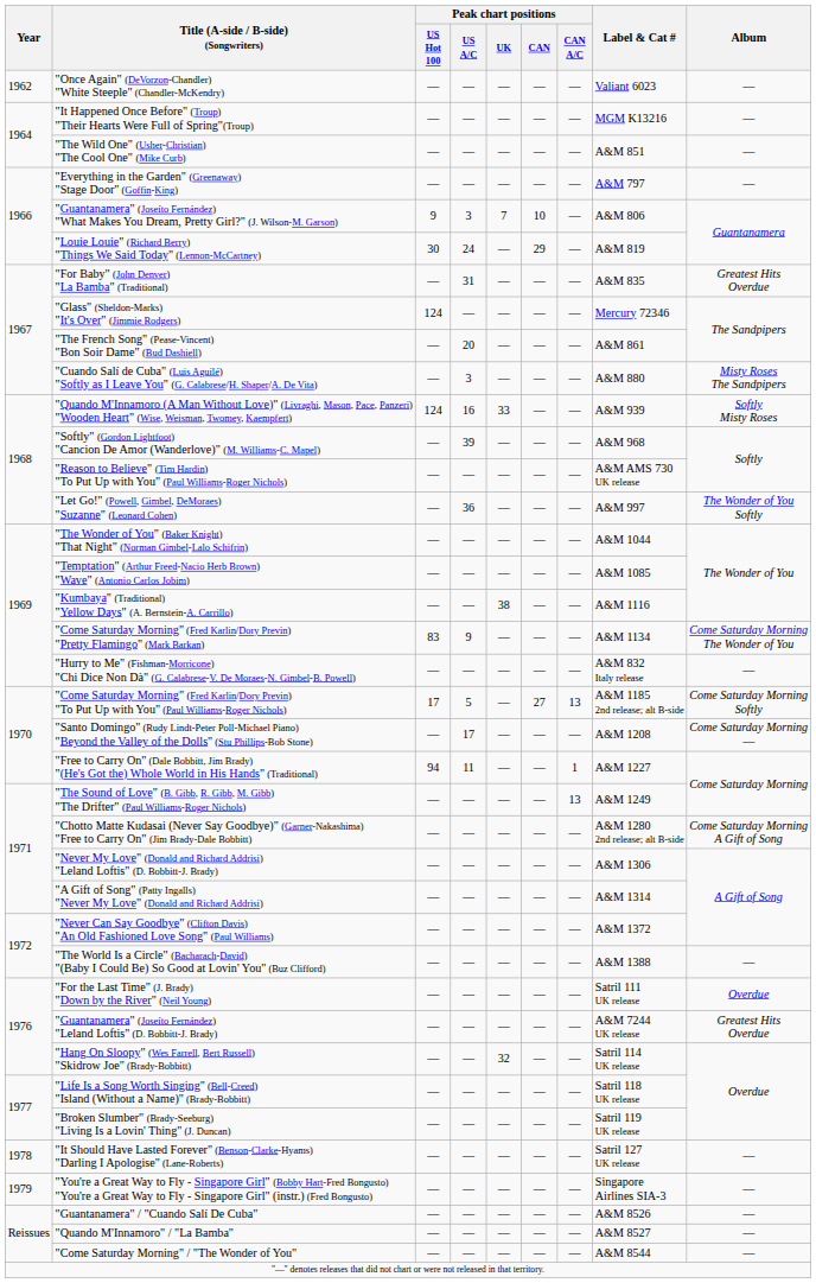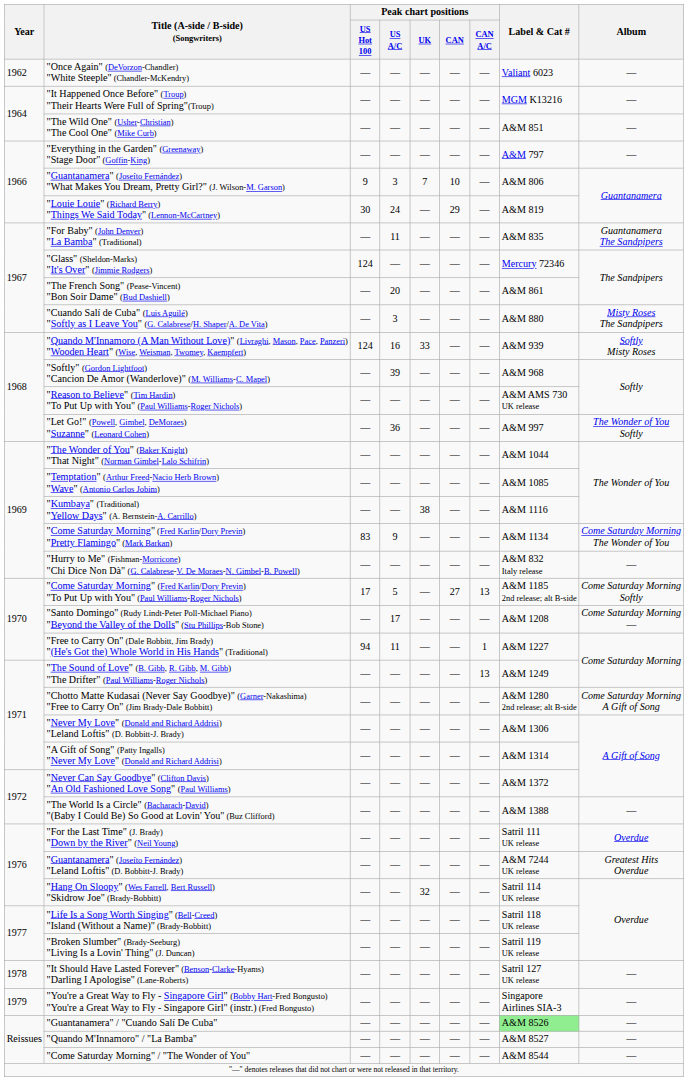 <table class="wikitable">
 <tr>
 <th scope="col" rowspan="2">Year</th>
 <th scope="col" rowspan="2">Title (A-side / B-side)<br><small>(Songwriters)</small></th>
 <th scope="col" colspan="5">Peak chart positions</th>
 <th scope="col" rowspan="2">Label & Cat #</th>
 <th scope="col" rowspan="2">Album</th>
 </tr>
 <tr>
 <th style="vertical-align:center; text-align:center; width:40px;"><small><a href='#'>US Hot 100</a></small><br></th>
 <th style="vertical-align:center; text-align:center; width:40px;"><small><a href='#'>US A/C</a></small><br></th>
 <th style="vertical-align:center; text-align:center; width:40px;"><small><a href='#'>UK</a></small><br><small></small></th>
 <th style="vertical-align:center; text-align:center; width:40px;"><small><a href='#'>CAN</a></small><br></th>
 <th style="vertical-align:center; text-align:center; width:40px;"><small><a href='#'>CAN A/C</a></small><br></th>
 </tr>
 <tr>
 <td>1962</td>
 <td>"Once Again" <small>(<a href='#'>DeVorzon</a>-Chandler)</small><br>"White Steeple"<small> (Chandler-McKendry)</small></td>
 <td align="center">—</td>
 <td align="center">—</td>
 <td align="center">—</td>
 <td align="center">—</td>
 <td align="center">—</td>
 <td><a href='#'>Valiant</a> 6023 </td>
 <td align="center">—</td>
 </tr>
 <tr>
 <td rowspan="2">1964</td>
 <td>"It Happened Once Before" <small>(<a href='#'>Troup</a>)</small><br>"Their Hearts Were Full of Spring"<small>(Troup)</small></td>
 <td align="center">—</td>
 <td align="center">—</td>
 <td align="center">—</td>
 <td align="center">—</td>
 <td align="center">—</td>
 <td><a href='#'>MGM</a> K13216 </td>
 <td align="center">—</td>
 </tr>
 <tr>
 <td>"The Wild One" <small>(<a href='#'>Usher</a>-<a href='#'>Christian</a>)</small><br>"The Cool One" <small> (<a href='#'>Mike Curb</a>)</small></td>
 <td align="center">—</td>
 <td align="center">—</td>
 <td align="center">—</td>
 <td align="center">—</td>
 <td align="center">—</td>
 <td>A&M 851</td>
 <td align="center">—</td>
 </tr>
 <tr>
 <td rowspan="3">1966</td>
 <td>"Everything in the Garden" <small> (<a href='#'>Greenaway</a>)</small><br>"Stage Door"<small> (<a href='#'>Goffin</a>-<a href='#'>King</a>)</small></td>
 <td align="center">—</td>
 <td align="center">—</td>
 <td align="center">—</td>
 <td align="center">—</td>
 <td align="center">—</td>
 <td><a href='#'>A&M</a> 797 </td>
 <td align="center">—</td>
 </tr>
 <tr>
 <td>"<a href='#'>Guantanamera</a>" <small>(<a href='#'>Joseíto Fernández</a>)</small> <br> "What Makes You Dream, Pretty Girl?" <small>(J. Wilson-<a href='#'>M. Garson</a>)</small></td>
 <td align="center">9</td>
 <td align="center">3</td>
 <td align="center">7</td>
 <td align="center">10</td>
 <td align="center">—</td>
 <td>A&M 806 </td>
 <td style="text-align:center; vertical-align:center;" rowspan=2><em><a href='#'>Guantanamera</a></em></td>
 </tr>
 <tr>
 <td>"<a href='#'>Louie Louie</a>" <small>(<a href='#'>Richard Berry</a>)  </small><br> "<a href='#'>Things We Said Today</a>"<small> (<a href='#'>Lennon-McCartney</a>)</small></td>
 <td align="center">30 </td>
 <td align="center">24</td>
 <td align="center">—</td>
 <td align="center">29</td>
 <td align="center">—</td>
 <td>A&M 819 </td>
 </tr>
 <tr>
 <td rowspan="4">1967</td>
 <td>"For Baby" <small>(<a href='#'>John Denver</a>)  </small> <br>"<a href='#'>La Bamba</a>" <small>(Traditional)</small> </td>
 <td align="center">— </td>
-<td align="center">31</td>
+<td align="center">11</td>
 <td align="center">—</td>
 <td align="center">—</td>
 <td align="center">—</td>
 <td>A&M 835</td>
-<td style="text-align:center; vertical-align:center;"><em>Greatest Hits</em><br><em>Overdue</em></td>
+<td style="text-align:center; vertical-align:center;"><em>Guantanamera</em><br><em><a href='#'>The Sandpipers</a></em></td>
 </tr>
 <tr>
 <td>"Glass" <small>(Sheldon-Marks)</small><br>"<a href='#'>It's Over</a>" <small>(<a href='#'>Jimmie Rodgers</a>)</small></td>
 <td align="center">124</td>
 <td align="center">—</td>
 <td align="center">—</td>
 <td align="center">—</td>
 <td align="center">—</td>
 <td><a href='#'>Mercury</a> 72346 </td>
 <td style="text-align:center; vertical-align:center;" rowspan=2><em>The Sandpipers</em></td>
 </tr>
 <tr>
 <td>"The French Song" <small>(Pease-Vincent)</small><br>"Bon Soir Dame" <small>(<a href='#'>Bud Dashiell</a>)</small></td>
 <td align="center">— </td>
 <td align="center">20</td>
 <td align="center">—</td>
 <td align="center">—</td>
 <td align="center">—</td>
 <td style="text-align:left; vertical-align:center;">A&M 861 </td>
 </tr>
 <tr>
 <td>"Cuando Salí de Cuba" <small>(<a href='#'>Luis Aguilé</a>)</small> <br>"<a href='#'>Softly as I Leave You</a>" <small>(<a href='#'>G. Calabrese</a>/<a href='#'>H. Shaper</a>/<a href='#'>A. De Vita</a>)</small></td>
 <td align="center">—</td>
 <td align="center">3</td>
 <td align="center">—</td>
 <td align="center">—</td>
 <td align="center">—</td>
 <td>A&M 880</td>
 <td style="text-align:center; vertical-align:center;"><em><a href='#'>Misty Roses</a></em><br><em>The Sandpipers</em></td>
 </tr>
 <tr>
 <td rowspan="4">1968</td>
 <td>"<a href='#'>Quando M'Innamoro (A Man Without Love)</a>" <small>(<a href='#'>Livraghi</a>, <a href='#'>Mason</a>, <a href='#'>Pace</a>, <a href='#'>Panzeri</a>)</small><br>"<a href='#'>Wooden Heart</a>" <small>(<a href='#'>Wise</a>, <a href='#'>Weisman</a>, <a href='#'>Twomey</a>, <a href='#'>Kaempfert</a>)</small></td>
 <td align="center">124</td>
 <td align="center">16</td>
 <td align="center">33</td>
 <td align="center">—</td>
 <td align="center">—</td>
 <td>A&M 939 </td>
 <td style="text-align:center; vertical-align:center;"><em><a href='#'>Softly</a></em><br><em>Misty Roses</em></td>
 </tr>
 <tr>
 <td>"Softly" <small>(<a href='#'>Gordon Lightfoot</a>)</small><br>"Cancion De Amor (Wanderlove)" <small>(<a href='#'>M. Williams</a>-<a href='#'>C. Mapel</a>)</small></td>
 <td align="center">—</td>
 <td align="center">39</td>
 <td align="center">—</td>
 <td align="center">—</td>
 <td align="center">—</td>
 <td>A&M 968</td>
 <td style="text-align:center; vertical-align:center;" rowspan=2><em>Softly</em></td>
 </tr>
 <tr>
 <td>"<a href='#'>Reason to Believe</a>" <small>(<a href='#'>Tim Hardin</a>)</small><br>"To Put Up with You" <small>(<a href='#'>Paul Williams</a>-<a href='#'>Roger Nichols</a>)</small></td>
 <td align="center">—</td>
 <td align="center">—</td>
 <td align="center">—</td>
 <td align="center">—</td>
 <td align="center">—</td>
 <td>A&M AMS 730<br><small>UK release</small></td>
 </tr>
 <tr>
 <td>"Let Go!" <small>(<a href='#'>Powell</a>, <a href='#'>Gimbel</a>, <a href='#'>DeMoraes</a>)</small><br>"<a href='#'>Suzanne</a>" <small>(<a href='#'>Leonard Cohen</a>)</small></td>
 <td align="center">— </td>
 <td align="center">36</td>
 <td align="center">—</td>
 <td align="center">—</td>
 <td align="center">—</td>
 <td>A&M 997</td>
 <td style="text-align:center; vertical-align:center;"><em><a href='#'>The Wonder of You</a></em><br><em>Softly</em></td>
 </tr>
 <tr>
 <td rowspan="5">1969</td>
 <td>"<a href='#'>The Wonder of You</a>" <small>(<a href='#'>Baker Knight</a>)</small><br>"That Night" <small>(<a href='#'>Norman Gimbel</a>-<a href='#'>Lalo Schifrin</a>)</small></td>
 <td align="center">—</td>
 <td align="center">—</td>
 <td align="center">—</td>
 <td align="center">—</td>
 <td align="center">—</td>
 <td>A&M 1044</td>
 <td style="text-align:center; vertical-align:center;" rowspan=3><em>The Wonder of You</em></td>
 </tr>
 <tr>
 <td>"<a href='#'>Temptation</a>" <small>(<a href='#'>Arthur Freed</a>-<a href='#'>Nacio Herb Brown</a>)</small><br>"<a href='#'>Wave</a>" <small>(<a href='#'>Antonio Carlos Jobim</a>)</small></td>
 <td align="center">—</td>
 <td align="center">—</td>
 <td align="center">—</td>
 <td align="center">—</td>
 <td align="center">—</td>
 <td>A&M 1085</td>
 </tr>
 <tr>
 <td>"<a href='#'>Kumbaya</a>" <small> (Traditional)</small> <br>"<a href='#'>Yellow Days</a>" <small>(A. Bernstein-<a href='#'>A. Carrillo</a>)</small></td>
 <td align="center">—</td>
 <td align="center">—</td>
 <td align="center">38</td>
 <td align="center">—</td>
 <td align="center">—</td>
 <td>A&M 1116 </td>
 </tr>
 <tr>
 <td>"<a href='#'>Come Saturday Morning</a>"<small> (<a href='#'>Fred Karlin</a>/<a href='#'>Dory Previn</a>)</small><br>"<a href='#'>Pretty Flamingo</a>"<small> (<a href='#'>Mark Barkan</a>)</small></td>
 <td align="center">83</td>
 <td align="center">9</td>
 <td align="center">—</td>
 <td align="center">—</td>
 <td align="center">—</td>
 <td>A&M 1134</td>
 <td style="text-align:center; vertical-align:center;"><em><a href='#'>Come Saturday Morning</a></em><br><em>The Wonder of You</em></td>
 </tr>
 <tr>
 <td>"Hurry to Me" <small> (Fishman-<a href='#'>Morricone</a>) </small> <br>"Chi Dice Non Dà" <small> (<a href='#'>G. Calabrese</a>-<a href='#'>V. De Moraes</a>-<a href='#'>N. Gimbel</a>-<a href='#'>B. Powell</a>)</small> </td>
 <td align="center">—</td>
 <td align="center">—</td>
 <td align="center">—</td>
 <td align="center">—</td>
 <td align="center">—</td>
 <td>A&M 832<br><small>Italy release</small></td>
 <td style="text-align:center; vertical-align:center;">—</td>
 </tr>
 <tr>
 <td rowspan="3">1970</td>
 <td>"<a href='#'>Come Saturday Morning</a>" <small>(<a href='#'>Fred Karlin</a>/<a href='#'>Dory Previn</a>)</small><br>"To Put Up with You"<small> (<a href='#'>Paul Williams</a>-<a href='#'>Roger Nichols</a>)</small></td>
 <td align="center">17</td>
 <td align="center">5</td>
 <td align="center">—</td>
 <td align="center">27</td>
 <td align="center">13</td>
 <td>A&M 1185<br><small>2nd release; alt B-side</small></td>
 <td style="text-align:center; vertical-align:center;"><em>Come Saturday Morning</em><br><em>Softly</em></td>
 </tr>
 <tr>
 <td>"Santo Domingo"<small> (Rudy Lindt-Peter Poll-Michael Piano) </small><br>"<a href='#'>Beyond the Valley of the Dolls</a>"<small> (<a href='#'>Stu Phillips</a>-Bob Stone)</small></td>
 <td align="center">—</td>
 <td align="center">17</td>
 <td align="center">—</td>
 <td align="center">—</td>
 <td align="center">—</td>
 <td>A&M 1208 </td>
 <td style="text-align:center; vertical-align:center;"><em>Come Saturday Morning</em><br>—</td>
 </tr>
 <tr>
 <td>"Free to Carry On"<small> (Dale Bobbitt, Jim Brady)</small><br>"<a href='#'>(He's Got the) Whole World in His Hands</a>"<small> (Traditional)</small> </td>
 <td align="center">94</td>
 <td align="center">11</td>
 <td align="center">—</td>
 <td align="center">—</td>
 <td align="center">1</td>
 <td>A&M 1227</td>
 <td style="text-align:center; vertical-align:center;" rowspan=2><em>Come Saturday Morning</em></td>
 </tr>
 <tr>
 <td rowspan="4">1971</td>
 <td>"<a href='#'>The Sound of Love</a>" <small>(<a href='#'>B. Gibb</a>, <a href='#'>R. Gibb</a>, <a href='#'>M. Gibb</a>)</small><br>"The Drifter" <small>(<a href='#'>Paul Williams</a>-<a href='#'>Roger Nichols</a>)</small></td>
 <td align="center">—</td>
 <td align="center">—</td>
 <td align="center">—</td>
 <td align="center">—</td>
 <td align="center">13</td>
 <td>A&M 1249</td>
 </tr>
 <tr>
 <td>"Chotto Matte Kudasai (Never Say Goodbye)" <small>(<a href='#'>Garner</a>-Nakashima)</small><br>"Free to Carry On" <small>(Jim Brady-Dale Bobbitt)</small></td>
 <td align="center">— </td>
 <td align="center">—</td>
 <td align="center">—</td>
 <td align="center">—</td>
 <td align="center">—</td>
 <td>A&M 1280  <br><small>2nd release; alt B-side</small></td>
 <td style="text-align:center; vertical-align:center;"><em>Come Saturday Morning</em><br><em>A Gift of Song</em></td>
 </tr>
 <tr>
 <td>"<a href='#'>Never My Love</a>" <small>(<a href='#'>Donald and Richard Addrisi</a>)</small><br>"Leland Loftis" <small>(D. Bobbitt-J. Brady)</small></td>
 <td align="center">—</td>
 <td align="center">—</td>
 <td align="center">—</td>
 <td align="center">—</td>
 <td align="center">—</td>
 <td>A&M 1306</td>
 <td style="text-align:center; vertical-align:center;" rowspan=3><em><a href='#'>A Gift of Song</a></em></td>
 </tr>
 <tr>
 <td>"A Gift of Song" <small>(Patty Ingalls)</small><br>"<a href='#'>Never My Love</a>" <small>(<a href='#'>Donald and Richard Addrisi</a>)</small></td>
 <td align="center">—</td>
 <td align="center">—</td>
 <td align="center">—</td>
 <td align="center">—</td>
 <td align="center">—</td>
 <td>A&M 1314</td>
 </tr>
 <tr>
 <td rowspan="2">1972</td>
 <td>"<a href='#'>Never Can Say Goodbye</a>" <small>(<a href='#'>Clifton Davis</a>)</small><br>"<a href='#'>An Old Fashioned Love Song</a>" <small>(<a href='#'>Paul Williams</a>)</small></td>
 <td align="center">—</td>
 <td align="center">—</td>
 <td align="center">—</td>
 <td align="center">—</td>
 <td align="center">—</td>
 <td>A&M 1372</td>
 </tr>
 <tr>
 <td>"The World Is a Circle" <small> (<a href='#'>Bacharach</a>-<a href='#'>David</a>)</small> <br>"(Baby I Could Be) So Good at Lovin' You"<small> (Buz Clifford)</small></td>
 <td align="center">—</td>
 <td align="center">—</td>
 <td align="center">—</td>
 <td align="center">—</td>
 <td align="center">—</td>
 <td>A&M 1388</td>
 <td style="text-align:center; vertical-align:center;">—</td>
 </tr>
 <tr>
 <td rowspan="3">1976</td>
 <td>"For the Last Time" <small>(J. Brady)</small><br>"<a href='#'>Down by the River</a>" <small>(<a href='#'>Neil Young</a>)</small></td>
 <td align="center">—</td>
 <td align="center">—</td>
 <td align="center">—</td>
 <td align="center">—</td>
 <td align="center">—</td>
 <td>Satril 111<br><small>UK release</small></td>
 <td style="text-align:center; vertical-align:center;"><em><a href='#'>Overdue</a></em></td>
 </tr>
 <tr>
 <td>"<a href='#'>Guantanamera</a>" <small>(<a href='#'>Joseíto Fernández</a>)</small> <br>"Leland Loftis"<small> (D. Bobbitt-J. Brady)</small></td>
 <td align="center">—</td>
 <td align="center">—</td>
 <td align="center">—</td>
 <td align="center">—</td>
 <td align="center">—</td>
 <td>A&M 7244<br><small>UK release</small></td>
 <td style="text-align:center; vertical-align:center;"><em>Greatest Hits</em><br><em>Overdue</em></td>
 </tr>
 <tr>
 <td>"<a href='#'>Hang On Sloopy</a>" <small>(<a href='#'>Wes Farrell</a>, <a href='#'>Bert Russell</a>)</small><br>"Skidrow Joe"<small> (Brady-Bobbitt)</small></td>
 <td align="center">—</td>
 <td align="center">—</td>
 <td align="center">32</td>
 <td align="center">—</td>
 <td align="center">—</td>
 <td>Satril 114 <br><small>UK release</small></td>
 <td style="text-align:center; vertical-align:center;" rowspan=3><em>Overdue</em></td>
 </tr>
 <tr>
 <td rowspan="2">1977</td>
 <td>"<a href='#'>Life Is a Song Worth Singing</a>"<small> (<a href='#'>Bell</a>-<a href='#'>Creed</a>)</small><br>"Island (Without a Name)"<small> (Brady-Bobbitt)</small></td>
 <td align="center">—</td>
 <td align="center">—</td>
 <td align="center">—</td>
 <td align="center">—</td>
 <td align="center">—</td>
 <td>Satril 118<br><small>UK release</small></td>
 </tr>
 <tr>
 <td>"Broken Slumber" <small>(Brady-Seeburg)</small><br>"Living Is a Lovin' Thing"<small> (J. Duncan)</small></td>
 <td align="center">—</td>
 <td align="center">—</td>
 <td align="center">—</td>
 <td align="center">—</td>
 <td align="center">—</td>
 <td>Satril 119<br><small>UK release</small></td>
 </tr>
 <tr>
 <td>1978</td>
 <td>"It Should Have Lasted Forever"<small> (<a href='#'>Benson</a>-<a href='#'>Clarke</a>-Hyams) </small><br>"Darling I Apologise"<small> (Lane-Roberts)</small></td>
 <td align="center">—</td>
 <td align="center">—</td>
 <td align="center">—</td>
 <td align="center">—</td>
 <td align="center">—</td>
 <td>Satril 127<br><small>UK release</small></td>
 <td style="text-align:center; vertical-align:center;">—</td>
 </tr>
 <tr>
 <td>1979</td>
 <td>"You're a Great Way to Fly - <a href='#'>Singapore Girl</a>" <small>(<a href='#'>Bobby Hart</a>-Fred Bongusto)</small><br> "You're a Great Way to Fly - Singapore Girl" (instr.)<small> (Fred Bongusto)</small></td>
 <td align="center">—</td>
 <td align="center">—</td>
 <td align="center">—</td>
 <td align="center">—</td>
 <td align="center">—</td>
 <td>Singapore<br>Airlines SIA-3</td>
 <td style="text-align:center; vertical-align:center;">—</td>
 </tr>
 <tr>
 <td rowspan="3">Reissues</td>
 <td style="text-align:left; vertical-align:top;">"Guantanamera" / "Cuando Salí De Cuba"</td>
 <td align="center">—</td>
 <td align="center">—</td>
 <td align="center">—</td>
 <td align="center">—</td>
 <td align="center">—</td>
-<td>A&M 8526</td>
+<td style="background: lightgreen;">A&M 8526</td>
 <td style="text-align:center; vertical-align:center;">—</td>
 </tr>
 <tr style="vertical-align:top;">
 <td style="text-align:left; ">"Quando M'Innamoro" / "La Bamba"</td>
 <td align="center">—</td>
 <td align="center">—</td>
 <td align="center">—</td>
 <td align="center">—</td>
 <td align="center">—</td>
 <td>A&M 8527</td>
 <td style="text-align:center; vertical-align:center;">—</td>
 </tr>
 <tr style="vertical-align:top;">
 <td style="text-align:left; ">"Come Saturday Morning" / "The Wonder of You"</td>
 <td align="center">—</td>
 <td align="center">—</td>
 <td align="center">—</td>
 <td align="center">—</td>
 <td align="center">—</td>
 <td>A&M 8544</td>
 <td style="text-align:center; vertical-align:center;">—</td>
 </tr>
 <tr>
 <td colspan="9" style="text-align:center; font-size:9pt;">"—" denotes releases that did not chart or were not released in that territory.</td>
 </tr>
 </table>
